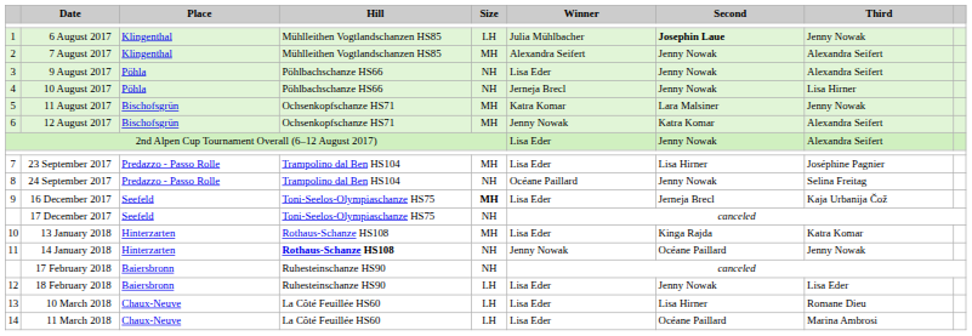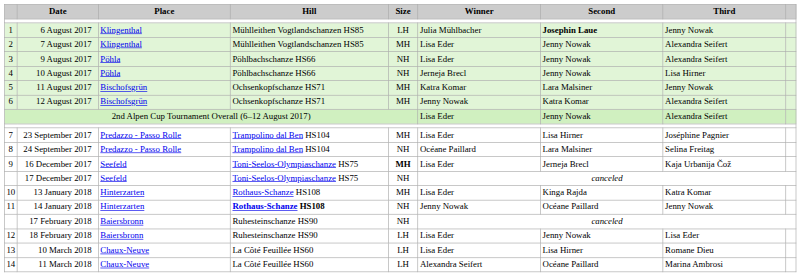 <table class="wikitable plainrowheaders" style="background:#fff; font-size:86%; line-height:16px; border:grey solid 1px; border-collapse:collapse;">
 <tr style="background:#ccc; text-align:center;">
 <th scope="col" style="background:#ccc; width=30 px;"></th>
 <th scope="col" style="background:#ccc; width:120px;">Date</th>
 <th scope="col" style="background:#ccc; width:200px;">Place</th>
 <th scope="col" style="background:#ccc; width:240px;">Hill</th>
 <th scope="col" style="background:#ccc; width:40px;">Size</th>
 <th scope="col" style="background:#ccc; width:185px;">Winner</th>
 <th scope="col" style="background:#ccc; width:185px;">Second</th>
 <th scope="col" style="background:#ccc; width:185px;">Third</th>
 <th scope="col" style="background:#ccc; width:10px;"></th>
 </tr>
 <tr>
 <td colspan=9></td>
 </tr>
 <tr bgcolor=E1F5D7>
 <td align=center>1</td>
 <td align=right>6 August 2017  </td>
 <td> <a href='#'>Klingenthal</a></td>
 <td>Mühlleithen Vogtlandschanzen HS85</td>
 <td align=center>LH</td>
 <td> Julia Mühlbacher</td>
 <td><strong> Josephin Laue</strong></td>
 <td> Jenny Nowak</td>
 <td></td>
 </tr>
 <tr bgcolor=E1F5D7>
 <td align=center>2</td>
 <td align=right>7 August 2017  </td>
 <td> <a href='#'>Klingenthal</a></td>
 <td>Mühlleithen Vogtlandschanzen HS85</td>
 <td align=center>MH</td>
-<td> Alexandra Seifert</td>
+<td> Lisa Eder</td>
 <td> Jenny Nowak</td>
 <td> Alexandra Seifert</td>
 <td></td>
 </tr>
 <tr bgcolor=E1F5D7>
 <td align=center>3</td>
 <td align=right>9 August 2017  </td>
 <td> <a href='#'>Pöhla</a></td>
 <td>Pöhlbachschanze HS66</td>
 <td align=center>NH</td>
 <td> Lisa Eder</td>
 <td> Jenny Nowak</td>
 <td> Alexandra Seifert</td>
 <td></td>
 </tr>
 <tr bgcolor=E1F5D7>
 <td align=center>4</td>
 <td align=right>10 August 2017  </td>
 <td> <a href='#'>Pöhla</a></td>
 <td>Pöhlbachschanze HS66</td>
 <td align=center>NH</td>
 <td> Jerneja Brecl</td>
 <td> Jenny Nowak</td>
 <td> Lisa Hirner</td>
 <td></td>
 </tr>
 <tr bgcolor=E1F5D7>
 <td align=center>5</td>
 <td align=right>11 August 2017  </td>
 <td> <a href='#'>Bischofsgrün</a></td>
 <td>Ochsenkopfschanze HS71</td>
 <td align=center>MH</td>
 <td> Katra Komar</td>
 <td> Lara Malsiner</td>
 <td> Jenny Nowak</td>
 <td></td>
 </tr>
 <tr bgcolor=E1F5D7>
 <td align=center>6</td>
 <td align=right>12 August 2017  </td>
 <td> <a href='#'>Bischofsgrün</a></td>
 <td>Ochsenkopfschanze HS71</td>
 <td align=center>MH</td>
 <td> Jenny Nowak</td>
 <td> Katra Komar</td>
 <td> Alexandra Seifert</td>
 <td></td>
 </tr>
 <tr bgcolor=D0F0C0>
 <td colspan=5 align=center>2nd Alpen Cup Tournament Overall (6–12 August 2017)</td>
 <td> Lisa Eder</td>
 <td> Jenny Nowak</td>
 <td> Alexandra Seifert</td>
 <td></td>
 </tr>
 <tr>
 <td colspan=9></td>
 </tr>
 <tr>
 <td align=center>7</td>
 <td align=right>23 September 2017  </td>
 <td> <a href='#'>Predazzo - Passo Rolle</a></td>
 <td><a href='#'>Trampolino dal Ben</a> HS104</td>
 <td align=center>MH</td>
 <td> Lisa Eder</td>
 <td> Lisa Hirner</td>
 <td> Joséphine Pagnier</td>
 <td></td>
 </tr>
 <tr>
 <td align=center>8</td>
 <td align=right>24 September 2017  </td>
 <td> <a href='#'>Predazzo - Passo Rolle</a></td>
 <td><a href='#'>Trampolino dal Ben</a> HS104</td>
 <td align=center>NH</td>
 <td> Océane Paillard</td>
-<td> Jenny Nowak</td>
+<td> Lara Malsiner</td>
 <td> Selina Freitag</td>
 <td></td>
 </tr>
 <tr>
 <td align=center>9</td>
 <td align=right>16 December 2017  </td>
 <td> <a href='#'>Seefeld</a></td>
 <td><a href='#'>Toni-Seelos-Olympiaschanze</a> HS75</td>
 <td align=center><strong>MH</strong></td>
 <td> Lisa Eder</td>
 <td> Jerneja Brecl</td>
 <td> Kaja Urbanija Čož</td>
 <td></td>
 </tr>
 <tr>
 <td align=center></td>
 <td align=right>17 December 2017  </td>
 <td> <a href='#'>Seefeld</a></td>
 <td><a href='#'>Toni-Seelos-Olympiaschanze</a> HS75</td>
 <td align=center>NH</td>
 <td colspan=4 align=center><em>canceled</em></td>
 </tr>
 <tr>
 <td align=center>10</td>
 <td align=right>13 January 2018  </td>
 <td> <a href='#'>Hinterzarten</a></td>
 <td><a href='#'>Rothaus-Schanze</a> HS108</td>
 <td align=center>MH</td>
 <td> Lisa Eder</td>
 <td> Kinga Rajda</td>
 <td> Katra Komar</td>
 <td></td>
 </tr>
 <tr>
 <td align=center>11</td>
 <td align=right>14 January 2018  </td>
 <td> <a href='#'>Hinterzarten</a></td>
 <td><strong><a href='#'>Rothaus-Schanze</a> HS108</strong></td>
 <td align=center>NH</td>
 <td> Jenny Nowak</td>
 <td> Océane Paillard</td>
 <td> Jenny Nowak</td>
 <td></td>
 </tr>
 <tr>
 <td align=center></td>
 <td align=right>17 February 2018  </td>
 <td> <a href='#'>Baiersbronn</a></td>
 <td>Ruhesteinschanze HS90</td>
 <td align=center>NH</td>
 <td colspan=4 align=center><em>canceled</em></td>
 </tr>
 <tr>
 <td align=center>12</td>
 <td align=right>18 February 2018  </td>
 <td> <a href='#'>Baiersbronn</a></td>
 <td>Ruhesteinschanze HS90</td>
 <td align=center>LH</td>
 <td> Lisa Eder</td>
 <td> Jenny Nowak</td>
 <td> Lisa Eder</td>
 <td></td>
 </tr>
 <tr>
 <td align=center>13</td>
 <td align=right>10 March 2018  </td>
 <td> <a href='#'>Chaux-Neuve</a></td>
 <td>La Côté Feuillée HS60</td>
 <td align=center>LH</td>
 <td> Lisa Eder</td>
 <td> Lisa Hirner</td>
 <td> Romane Dieu</td>
 <td></td>
 </tr>
 <tr>
 <td align=center>14</td>
 <td align=right>11 March 2018  </td>
 <td> <a href='#'>Chaux-Neuve</a></td>
 <td>La Côté Feuillée HS60</td>
 <td align=center>LH</td>
-<td> Lisa Eder</td>
+<td> Alexandra Seifert</td>
 <td> Océane Paillard</td>
 <td> Marina Ambrosi</td>
 <td></td>
 </tr>
 </table>
